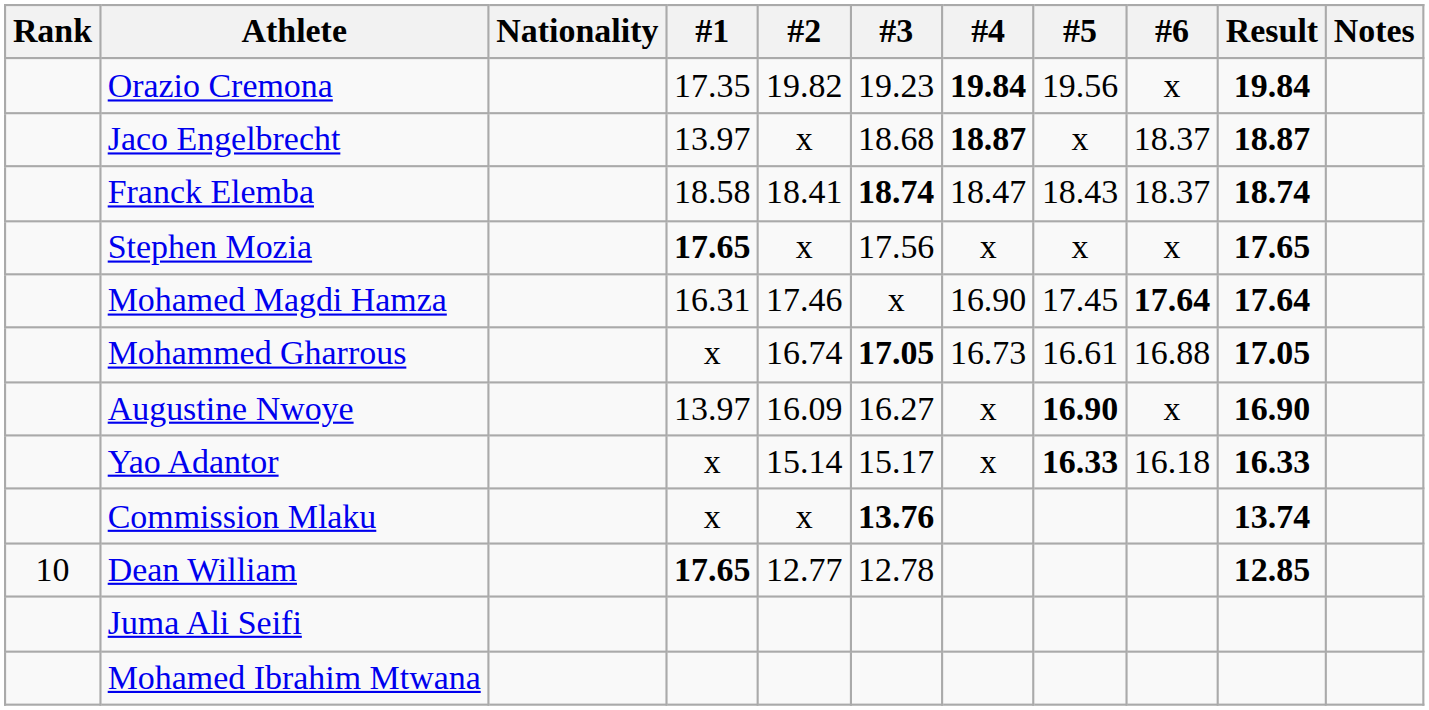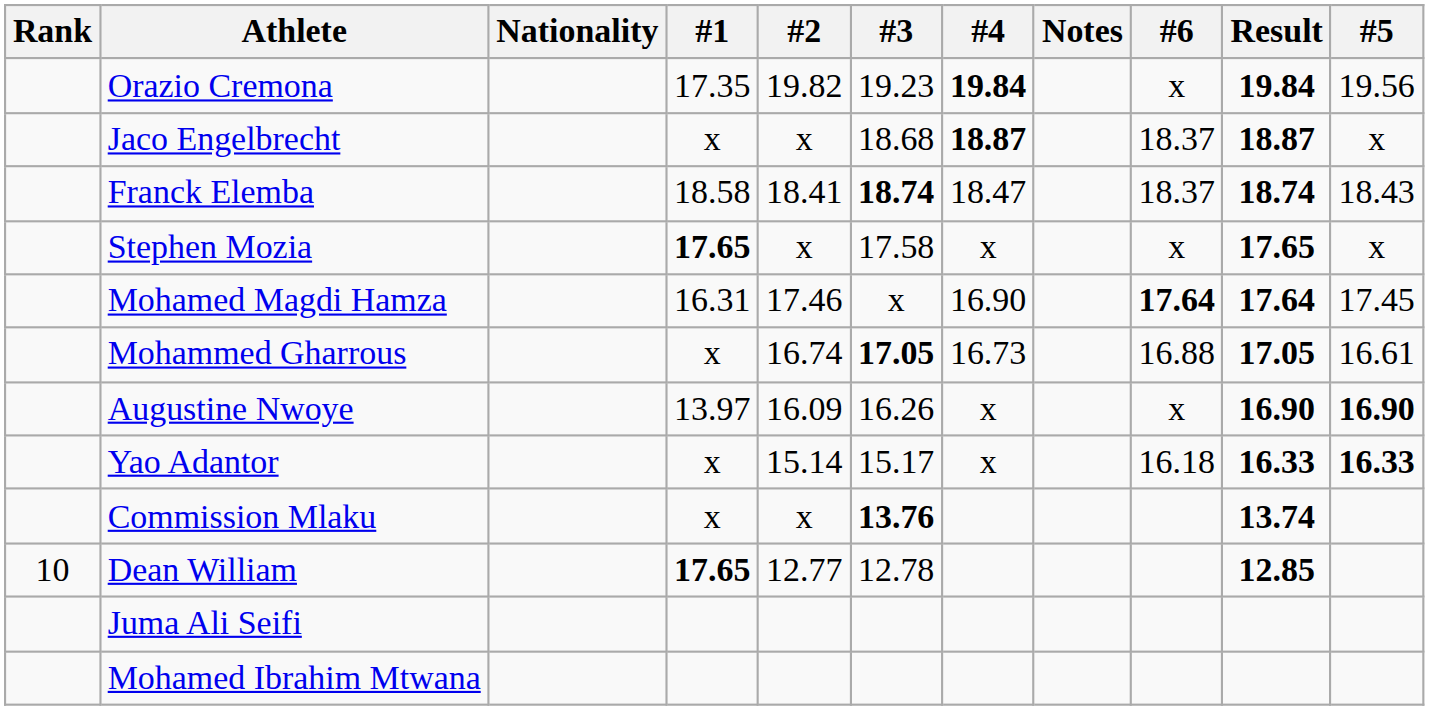 <table class="wikitable sortable" style="text-align:center">
 <tr>
 <th>Rank</th>
 <th>Athlete</th>
 <th>Nationality</th>
 <th>#1</th>
 <th>#2</th>
 <th>#3</th>
 <th>#4</th>
-<th>#5</th>
+<th>Notes</th>
 <th>#6</th>
 <th>Result</th>
-<th>Notes</th>
+<th>#5</th>
 </tr>
 <tr>
 <td></td>
 <td align="left"><a href='#'>Orazio Cremona</a></td>
 <td align=left></td>
 <td>17.35</td>
 <td>19.82</td>
 <td>19.23</td>
 <td><strong>19.84</strong></td>
-<td>19.56</td>
+<td></td>
 <td>x</td>
 <td><strong>19.84</strong></td>
-<td></td>
+<td>19.56</td>
 </tr>
 <tr>
 <td></td>
 <td align="left"><a href='#'>Jaco Engelbrecht</a></td>
 <td align=left></td>
-<td>13.97</td>
+<td>x</td>
 <td>x</td>
 <td>18.68</td>
 <td><strong>18.87</strong></td>
-<td>x</td>
+<td></td>
 <td>18.37</td>
 <td><strong>18.87</strong></td>
-<td></td>
+<td>x</td>
 </tr>
 <tr>
 <td></td>
 <td align="left"><a href='#'>Franck Elemba</a></td>
 <td align=left></td>
 <td>18.58</td>
 <td>18.41</td>
 <td><strong>18.74</strong></td>
 <td>18.47</td>
-<td>18.43</td>
+<td></td>
 <td>18.37</td>
 <td><strong>18.74</strong></td>
-<td></td>
+<td>18.43</td>
 </tr>
 <tr>
 <td></td>
 <td align="left"><a href='#'>Stephen Mozia</a></td>
 <td align=left></td>
 <td><strong>17.65</strong></td>
 <td>x</td>
-<td>17.56</td>
+<td>17.58</td>
 <td>x</td>
-<td>x</td>
+<td></td>
 <td>x</td>
 <td><strong>17.65</strong></td>
-<td></td>
+<td>x</td>
 </tr>
 <tr>
 <td></td>
 <td align="left"><a href='#'>Mohamed Magdi Hamza</a></td>
 <td align=left></td>
 <td>16.31</td>
 <td>17.46</td>
 <td>x</td>
 <td>16.90</td>
-<td>17.45</td>
+<td></td>
 <td><strong>17.64</strong></td>
 <td><strong>17.64</strong></td>
-<td></td>
+<td>17.45</td>
 </tr>
 <tr>
 <td></td>
 <td align="left"><a href='#'>Mohammed Gharrous</a></td>
 <td align=left></td>
 <td>x</td>
 <td>16.74</td>
 <td><strong>17.05</strong></td>
 <td>16.73</td>
-<td>16.61</td>
+<td></td>
 <td>16.88</td>
 <td><strong>17.05</strong></td>
-<td></td>
+<td>16.61</td>
 </tr>
 <tr>
 <td></td>
 <td align="left"><a href='#'>Augustine Nwoye</a></td>
 <td align=left></td>
 <td>13.97</td>
 <td>16.09</td>
-<td>16.27</td>
+<td>16.26</td>
+<td>x</td>
+<td></td>
 <td>x</td>
 <td><strong>16.90</strong></td>
-<td>x</td>
 <td><strong>16.90</strong></td>
-<td></td>
 </tr>
 <tr>
 <td></td>
 <td align="left"><a href='#'>Yao Adantor</a></td>
 <td align=left></td>
 <td>x</td>
 <td>15.14</td>
 <td>15.17</td>
 <td>x</td>
-<td><strong>16.33</strong></td>
+<td></td>
 <td>16.18</td>
 <td><strong>16.33</strong></td>
-<td></td>
+<td><strong>16.33</strong></td>
 </tr>
 <tr>
 <td></td>
 <td align="left"><a href='#'>Commission Mlaku</a></td>
 <td align=left></td>
 <td>x</td>
 <td>x</td>
 <td><strong>13.76</strong></td>
 <td></td>
 <td></td>
 <td></td>
 <td><strong>13.74</strong></td>
 <td></td>
 </tr>
 <tr>
 <td>10</td>
 <td align="left"><a href='#'>Dean William</a></td>
 <td align=left></td>
 <td><strong>17.65</strong></td>
 <td>12.77</td>
 <td>12.78</td>
 <td></td>
 <td></td>
 <td></td>
 <td><strong>12.85</strong></td>
 <td></td>
 </tr>
 <tr>
 <td></td>
 <td align="left"><a href='#'>Juma Ali Seifi</a></td>
 <td align=left></td>
 <td></td>
 <td></td>
 <td></td>
 <td></td>
 <td></td>
 <td></td>
 <td><strong></strong></td>
 <td></td>
 </tr>
 <tr>
 <td></td>
 <td align="left"><a href='#'>Mohamed Ibrahim Mtwana</a></td>
 <td align=left></td>
 <td></td>
 <td></td>
 <td></td>
 <td></td>
 <td></td>
 <td></td>
 <td><strong></strong></td>
 <td></td>
 </tr>
 </table>
